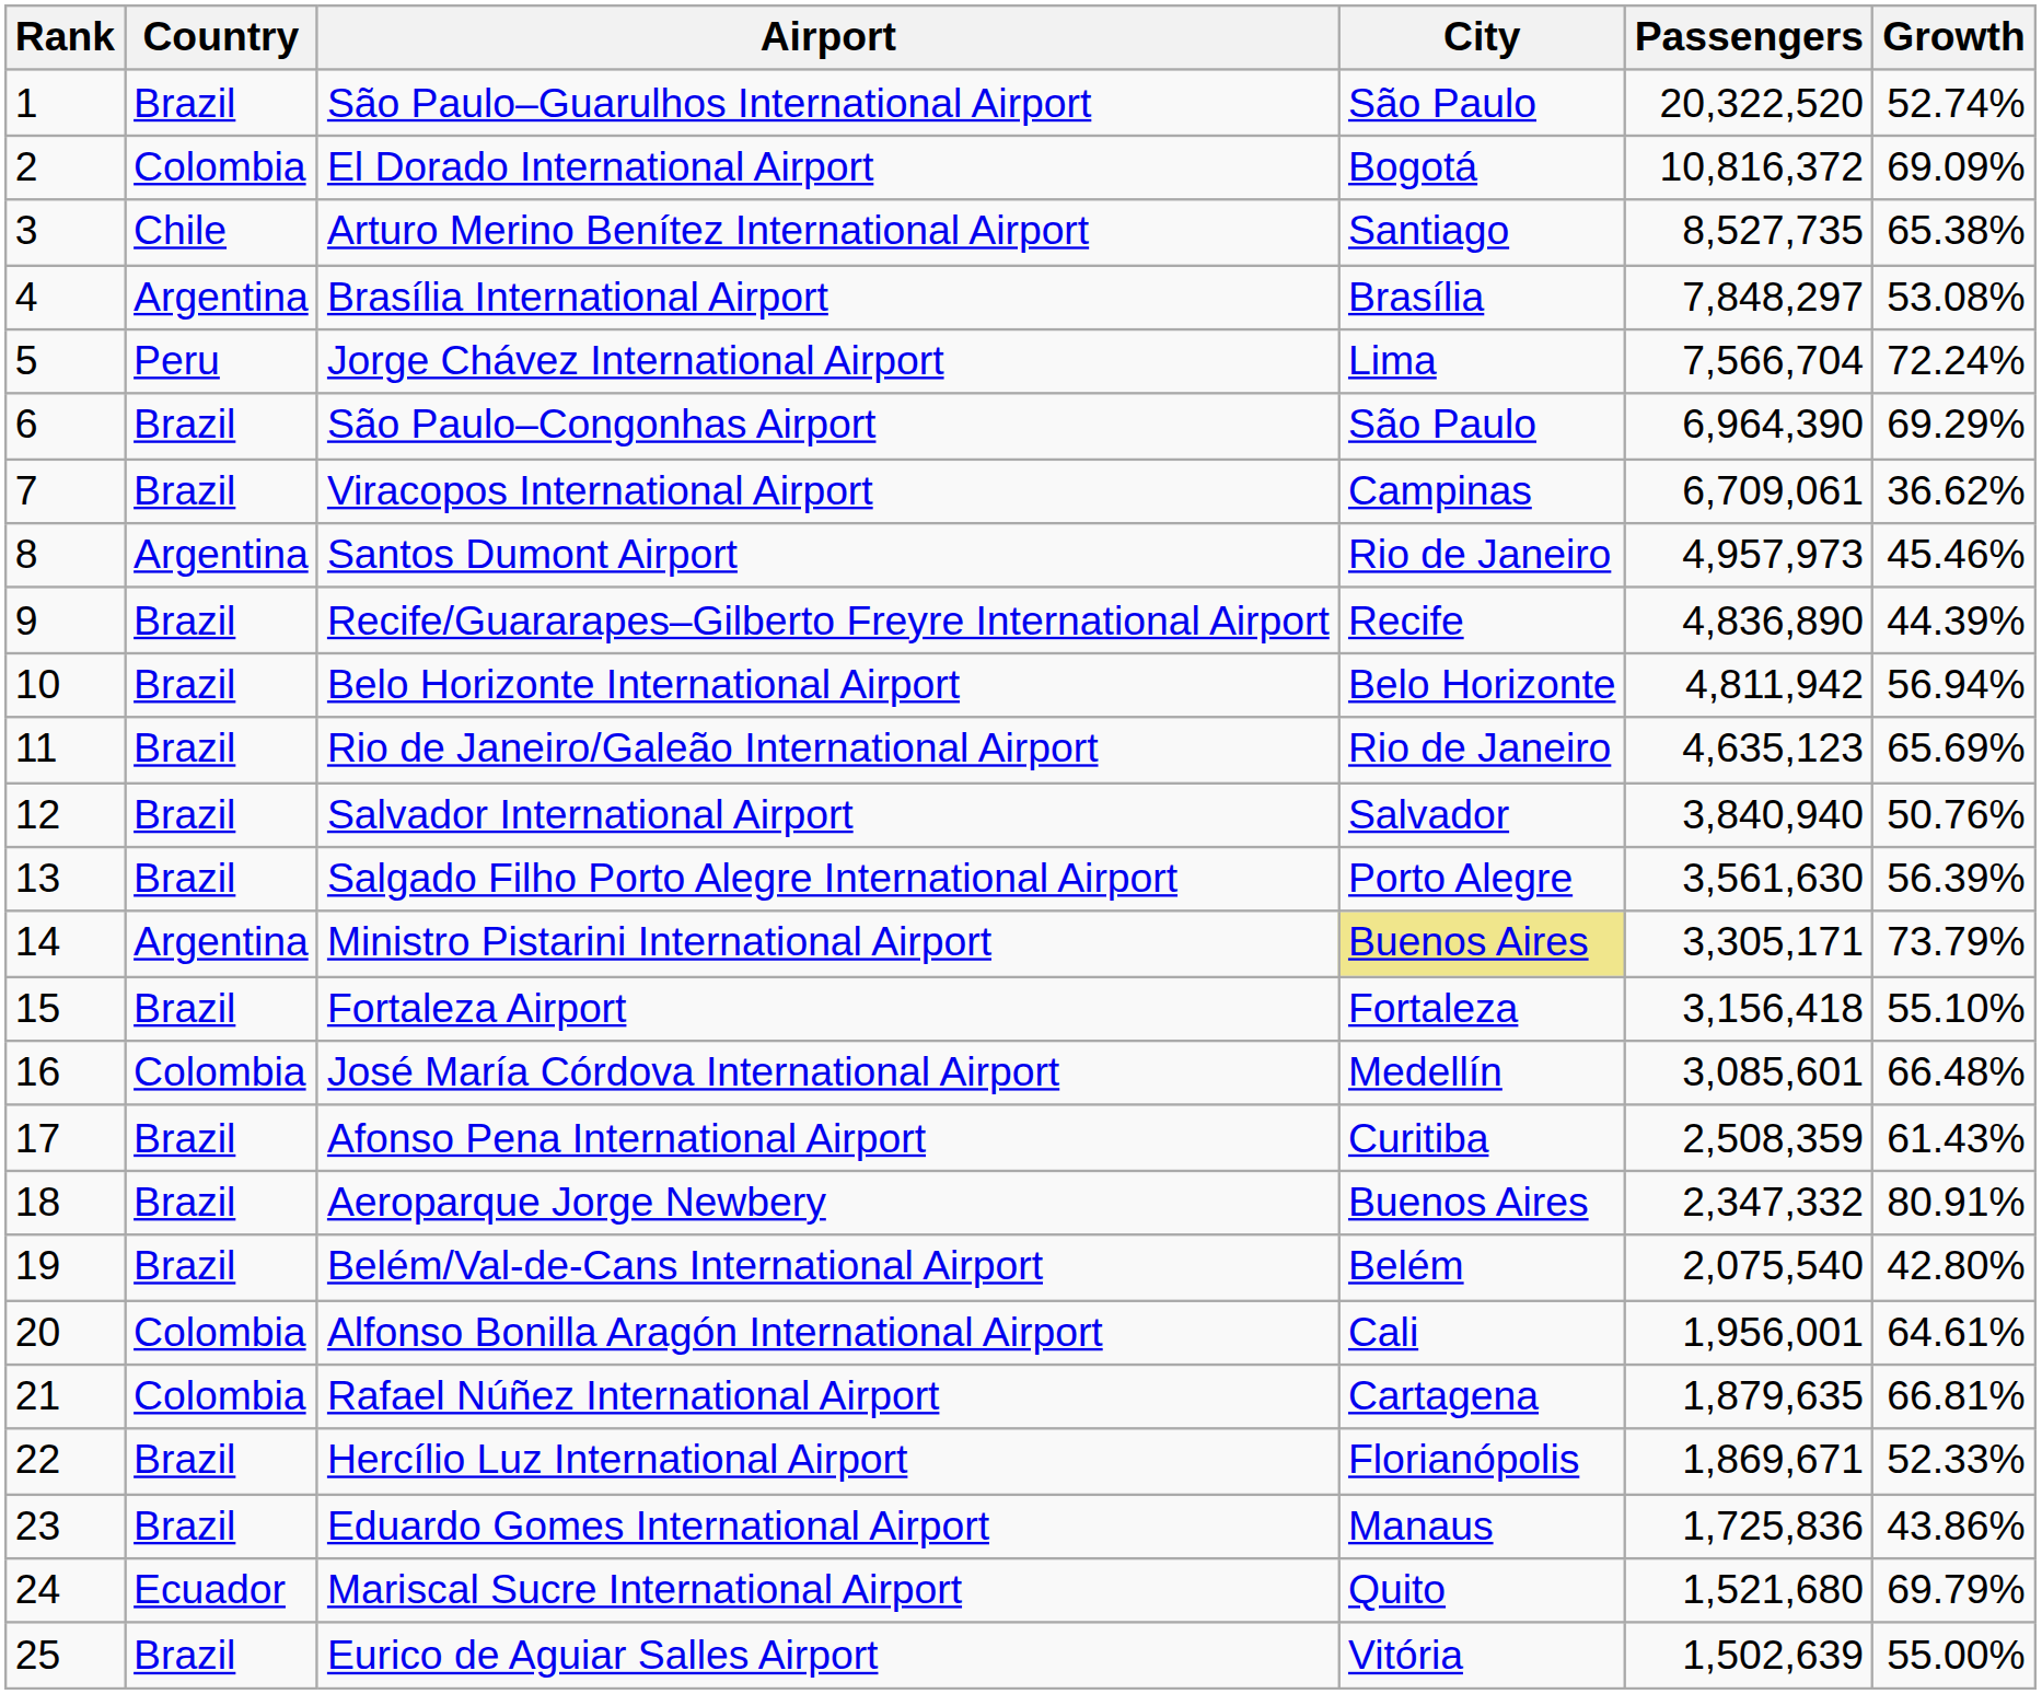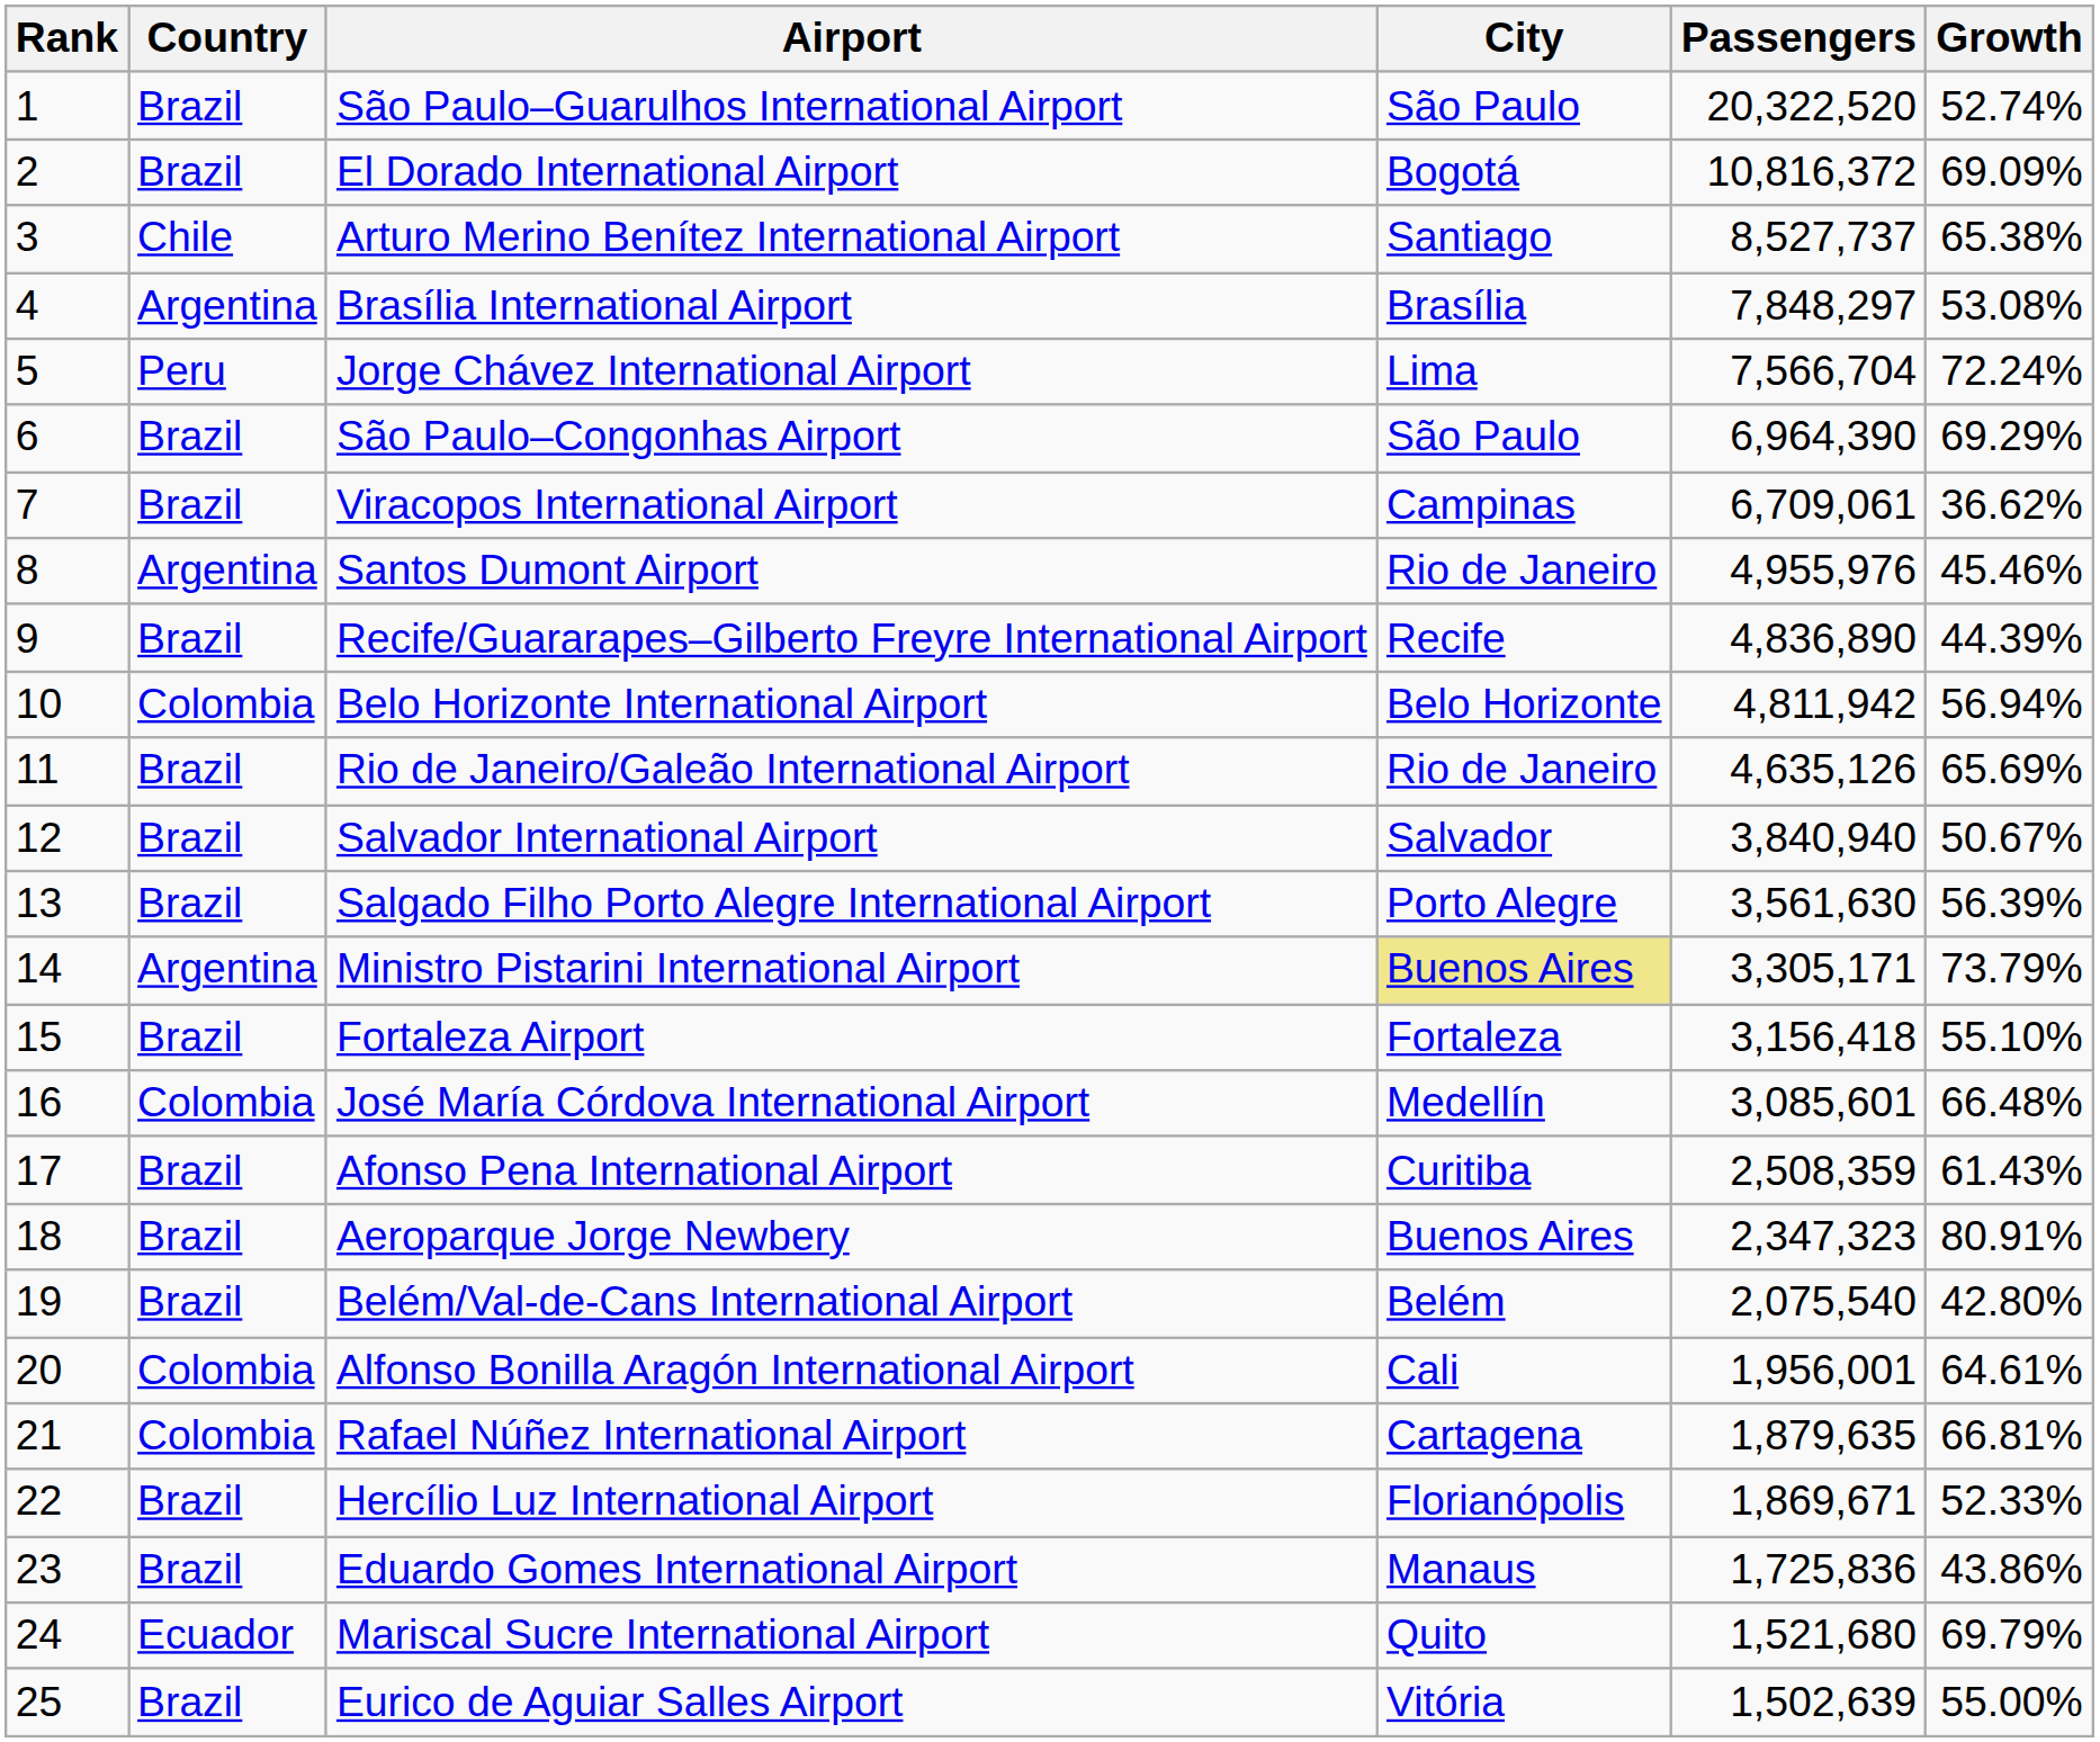 <table class="wikitable sortable">
 <tr>
 <th>Rank</th>
 <th>Country</th>
 <th>Airport</th>
 <th>City</th>
 <th>Passengers</th>
 <th>Growth</th>
 </tr>
 <tr>
 <td>1</td>
 <td> <a href='#'>Brazil</a></td>
 <td><a href='#'>São Paulo–Guarulhos International Airport</a></td>
 <td><a href='#'>São Paulo</a></td>
 <td align="right">20,322,520</td>
 <td align="right">52.74%</td>
 </tr>
 <tr>
 <td>2</td>
-<td> <a href='#'>Colombia</a></td>
+<td> <a href='#'>Brazil</a></td>
 <td><a href='#'>El Dorado International Airport</a></td>
 <td><a href='#'>Bogotá</a></td>
 <td align="right">10,816,372</td>
 <td align="right">69.09%</td>
 </tr>
 <tr>
 <td>3</td>
 <td> <a href='#'>Chile</a></td>
 <td><a href='#'>Arturo Merino Benítez International Airport</a></td>
 <td><a href='#'>Santiago</a></td>
-<td align="right">8,527,735</td>
+<td align="right">8,527,737</td>
 <td align="right">65.38%</td>
 </tr>
 <tr>
 <td>4</td>
 <td> <a href='#'>Argentina</a></td>
 <td><a href='#'>Brasília International Airport</a></td>
 <td><a href='#'>Brasília</a></td>
 <td align="right">7,848,297</td>
 <td align="right">53.08%</td>
 </tr>
 <tr>
 <td>5</td>
 <td> <a href='#'>Peru</a></td>
 <td><a href='#'>Jorge Chávez International Airport</a></td>
 <td><a href='#'>Lima</a></td>
 <td align="right">7,566,704</td>
 <td align="right">72.24%</td>
 </tr>
 <tr>
 <td>6</td>
 <td> <a href='#'>Brazil</a></td>
 <td><a href='#'>São Paulo–Congonhas Airport</a></td>
 <td><a href='#'>São Paulo</a></td>
 <td align="right">6,964,390</td>
 <td align="right">69.29%</td>
 </tr>
 <tr>
 <td>7</td>
 <td> <a href='#'>Brazil</a></td>
 <td><a href='#'>Viracopos International Airport</a></td>
 <td><a href='#'>Campinas</a></td>
 <td align="right">6,709,061</td>
 <td align="right">36.62%</td>
 </tr>
 <tr>
 <td>8</td>
 <td> <a href='#'>Argentina</a></td>
 <td><a href='#'>Santos Dumont Airport</a></td>
 <td><a href='#'>Rio de Janeiro</a></td>
-<td align="right">4,957,973</td>
+<td align="right">4,955,976</td>
 <td align="right">45.46%</td>
 </tr>
 <tr>
 <td>9</td>
 <td> <a href='#'>Brazil</a></td>
 <td><a href='#'>Recife/Guararapes–Gilberto Freyre International Airport</a></td>
 <td><a href='#'>Recife</a></td>
 <td align="right">4,836,890</td>
 <td align="right">44.39%</td>
 </tr>
 <tr>
 <td>10</td>
-<td> <a href='#'>Brazil</a></td>
+<td> <a href='#'>Colombia</a></td>
 <td><a href='#'>Belo Horizonte International Airport</a></td>
 <td><a href='#'>Belo Horizonte</a></td>
 <td align="right">4,811,942</td>
 <td align="right">56.94%</td>
 </tr>
 <tr>
 <td>11</td>
 <td> <a href='#'>Brazil</a></td>
 <td><a href='#'>Rio de Janeiro/Galeão International Airport</a></td>
 <td><a href='#'>Rio de Janeiro</a></td>
-<td align="right">4,635,123</td>
+<td align="right">4,635,126</td>
 <td align="right">65.69%</td>
 </tr>
 <tr>
 <td>12</td>
 <td> <a href='#'>Brazil</a></td>
 <td><a href='#'>Salvador International Airport</a></td>
 <td><a href='#'>Salvador</a></td>
 <td align="right">3,840,940</td>
-<td align="right">50.76%</td>
+<td align="right">50.67%</td>
 </tr>
 <tr>
 <td>13</td>
 <td> <a href='#'>Brazil</a></td>
 <td><a href='#'>Salgado Filho Porto Alegre International Airport</a></td>
 <td><a href='#'>Porto Alegre</a></td>
 <td align="right">3,561,630</td>
 <td align="right">56.39%</td>
 </tr>
 <tr>
 <td>14</td>
 <td> <a href='#'>Argentina</a></td>
 <td><a href='#'>Ministro Pistarini International Airport</a></td>
 <td style="background: khaki;"><a href='#'>Buenos Aires</a></td>
 <td align="right">3,305,171</td>
 <td align="right">73.79%</td>
 </tr>
 <tr>
 <td>15</td>
 <td> <a href='#'>Brazil</a></td>
 <td><a href='#'>Fortaleza Airport</a></td>
 <td><a href='#'>Fortaleza</a></td>
 <td align="right">3,156,418</td>
 <td align="right">55.10%</td>
 </tr>
 <tr>
 <td>16</td>
 <td> <a href='#'>Colombia</a></td>
 <td><a href='#'>José María Córdova International Airport</a></td>
 <td><a href='#'>Medellín</a></td>
 <td align="right">3,085,601</td>
 <td align="right">66.48%</td>
 </tr>
 <tr>
 <td>17</td>
 <td> <a href='#'>Brazil</a></td>
 <td><a href='#'>Afonso Pena International Airport</a></td>
 <td><a href='#'>Curitiba</a></td>
 <td align="right">2,508,359</td>
 <td align="right">61.43%</td>
 </tr>
 <tr>
 <td>18</td>
 <td> <a href='#'>Brazil</a></td>
 <td><a href='#'>Aeroparque Jorge Newbery</a></td>
 <td><a href='#'>Buenos Aires</a></td>
-<td align="right">2,347,332</td>
+<td align="right">2,347,323</td>
 <td align="right">80.91%</td>
 </tr>
 <tr>
 <td>19</td>
 <td> <a href='#'>Brazil</a></td>
 <td><a href='#'>Belém/Val-de-Cans International Airport</a></td>
 <td><a href='#'>Belém</a></td>
 <td align="right">2,075,540</td>
 <td align="right">42.80%</td>
 </tr>
 <tr>
 <td>20</td>
 <td> <a href='#'>Colombia</a></td>
 <td><a href='#'>Alfonso Bonilla Aragón International Airport</a></td>
 <td><a href='#'>Cali</a></td>
 <td align="right">1,956,001</td>
 <td align="right">64.61%</td>
 </tr>
 <tr>
 <td>21</td>
 <td> <a href='#'>Colombia</a></td>
 <td><a href='#'>Rafael Núñez International Airport</a></td>
 <td><a href='#'>Cartagena</a></td>
 <td align="right">1,879,635</td>
 <td align="right">66.81%</td>
 </tr>
 <tr>
 <td>22</td>
 <td> <a href='#'>Brazil</a></td>
 <td><a href='#'>Hercílio Luz International Airport</a></td>
 <td><a href='#'>Florianópolis</a></td>
 <td align="right">1,869,671</td>
 <td align="right">52.33%</td>
 </tr>
 <tr>
 <td>23</td>
 <td> <a href='#'>Brazil</a></td>
 <td><a href='#'>Eduardo Gomes International Airport</a></td>
 <td><a href='#'>Manaus</a></td>
 <td align="right">1,725,836</td>
 <td align="right">43.86%</td>
 </tr>
 <tr>
 <td>24</td>
 <td> <a href='#'>Ecuador</a></td>
 <td><a href='#'>Mariscal Sucre International Airport</a></td>
 <td><a href='#'>Quito</a></td>
 <td align="right">1,521,680</td>
 <td align="right">69.79%</td>
 </tr>
 <tr>
 <td>25</td>
 <td> <a href='#'>Brazil</a></td>
 <td><a href='#'>Eurico de Aguiar Salles Airport</a></td>
 <td><a href='#'>Vitória</a></td>
 <td align="right">1,502,639</td>
 <td align="right">55.00%</td>
 </tr>
 </table>
